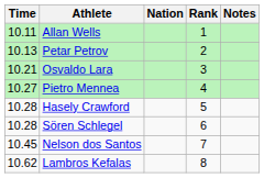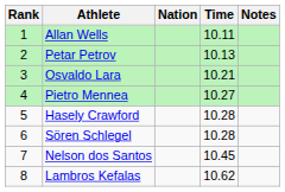 <table class="wikitable sortable" style="text-align:center">
 <tr>
-<th>Time</th>
+<th>Rank</th>
 <th>Athlete</th>
 <th>Nation</th>
-<th>Rank</th>
+<th>Time</th>
 <th>Notes</th>
 </tr>
 <tr style="background:#bbf3bb;">
-<td>10.11</td>
+<td>1</td>
 <td align=left><a href='#'>Allan Wells</a></td>
 <td align=left></td>
-<td>1</td>
+<td>10.11</td>
 <td></td>
 </tr>
 <tr style="background:#bbf3bb;">
-<td>10.13</td>
+<td>2</td>
 <td align=left><a href='#'>Petar Petrov</a></td>
 <td align=left></td>
-<td>2</td>
+<td>10.13</td>
 <td></td>
 </tr>
 <tr style="background:#bbf3bb;">
-<td>10.21</td>
+<td>3</td>
 <td align=left><a href='#'>Osvaldo Lara</a></td>
 <td align=left></td>
-<td>3</td>
+<td>10.21</td>
 <td></td>
 </tr>
 <tr style="background:#bbf3bb;">
-<td>10.27</td>
+<td>4</td>
 <td align=left><a href='#'>Pietro Mennea</a></td>
 <td align=left></td>
-<td>4</td>
+<td>10.27</td>
 <td></td>
 </tr>
 <tr>
-<td>10.28</td>
+<td>5</td>
 <td align=left><a href='#'>Hasely Crawford</a></td>
 <td align=left></td>
-<td>5</td>
+<td>10.28</td>
 <td></td>
 </tr>
 <tr>
-<td>10.28</td>
+<td>6</td>
 <td align=left><a href='#'>Sören Schlegel</a></td>
 <td align=left></td>
-<td>6</td>
+<td>10.28</td>
 <td></td>
 </tr>
 <tr>
-<td>10.45</td>
+<td>7</td>
 <td align=left><a href='#'>Nelson dos Santos</a></td>
 <td align=left></td>
-<td>7</td>
+<td>10.45</td>
 <td></td>
 </tr>
 <tr>
-<td>10.62</td>
+<td>8</td>
 <td align=left><a href='#'>Lambros Kefalas</a></td>
 <td align=left></td>
-<td>8</td>
+<td>10.62</td>
 <td></td>
 </tr>
 </table>
